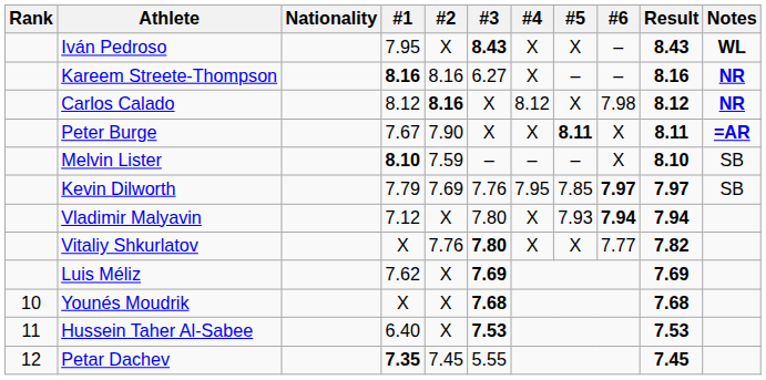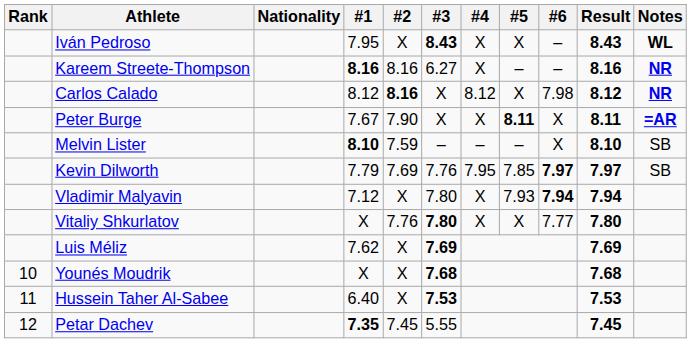 <table class="wikitable sortable" style="text-align:center">
 <tr>
 <th>Rank</th>
 <th>Athlete</th>
 <th>Nationality</th>
 <th>#1</th>
 <th>#2</th>
 <th>#3</th>
 <th>#4</th>
 <th>#5</th>
 <th>#6</th>
 <th>Result</th>
 <th>Notes</th>
 </tr>
 <tr>
 <td></td>
 <td align=left><a href='#'>Iván Pedroso</a></td>
 <td align=left></td>
 <td>7.95</td>
 <td>X</td>
 <td><strong>8.43</strong></td>
 <td>X</td>
 <td>X</td>
 <td>–</td>
 <td><strong>8.43</strong></td>
 <td><strong>WL</strong></td>
 </tr>
 <tr>
 <td></td>
 <td align=left><a href='#'>Kareem Streete-Thompson</a></td>
 <td align=left></td>
 <td><strong>8.16</strong></td>
 <td>8.16</td>
 <td>6.27</td>
 <td>X</td>
 <td>–</td>
 <td>–</td>
 <td><strong>8.16</strong></td>
 <td><strong><a href='#'>NR</a></strong></td>
 </tr>
 <tr>
 <td></td>
 <td align=left><a href='#'>Carlos Calado</a></td>
 <td align=left></td>
 <td>8.12</td>
 <td><strong>8.16</strong></td>
 <td>X</td>
 <td>8.12</td>
 <td>X</td>
 <td>7.98</td>
 <td><strong>8.12</strong></td>
 <td><strong><a href='#'>NR</a></strong></td>
 </tr>
 <tr>
 <td></td>
 <td align=left><a href='#'>Peter Burge</a></td>
 <td align=left></td>
 <td>7.67</td>
 <td>7.90</td>
 <td>X</td>
 <td>X</td>
 <td><strong>8.11</strong></td>
 <td>X</td>
 <td><strong>8.11</strong></td>
 <td><strong><a href='#'>=AR</a></strong></td>
 </tr>
 <tr>
 <td></td>
 <td align=left><a href='#'>Melvin Lister</a></td>
 <td align=left></td>
 <td><strong>8.10</strong></td>
 <td>7.59</td>
 <td>–</td>
 <td>–</td>
 <td>–</td>
 <td>X</td>
 <td><strong>8.10</strong></td>
 <td>SB</td>
 </tr>
 <tr>
 <td></td>
 <td align=left><a href='#'>Kevin Dilworth</a></td>
 <td align=left></td>
 <td>7.79</td>
 <td>7.69</td>
 <td>7.76</td>
 <td>7.95</td>
 <td>7.85</td>
 <td><strong>7.97</strong></td>
 <td><strong>7.97</strong></td>
 <td>SB</td>
 </tr>
 <tr>
 <td></td>
 <td align=left><a href='#'>Vladimir Malyavin</a></td>
 <td align=left></td>
 <td>7.12</td>
 <td>X</td>
 <td>7.80</td>
 <td>X</td>
 <td>7.93</td>
 <td><strong>7.94</strong></td>
 <td><strong>7.94</strong></td>
 <td></td>
 </tr>
 <tr>
 <td></td>
 <td align=left><a href='#'>Vitaliy Shkurlatov</a></td>
 <td align=left></td>
 <td>X</td>
 <td>7.76</td>
 <td><strong>7.80</strong></td>
 <td>X</td>
 <td>X</td>
 <td>7.77</td>
-<td><strong>7.82</strong></td>
+<td><strong>7.80</strong></td>
 <td></td>
 </tr>
 <tr>
 <td></td>
 <td align=left><a href='#'>Luis Méliz</a></td>
 <td align=left></td>
 <td>7.62</td>
 <td>X</td>
 <td><strong>7.69</strong></td>
 <td colspan=3></td>
 <td><strong>7.69</strong></td>
 <td></td>
 </tr>
 <tr>
 <td>10</td>
 <td align=left><a href='#'>Younés Moudrik</a></td>
 <td align=left></td>
 <td>X</td>
 <td>X</td>
 <td><strong>7.68</strong></td>
 <td colspan=3></td>
 <td><strong>7.68</strong></td>
 <td></td>
 </tr>
 <tr>
 <td>11</td>
 <td align=left><a href='#'>Hussein Taher Al-Sabee</a></td>
 <td align=left></td>
 <td>6.40</td>
 <td>X</td>
 <td><strong>7.53</strong></td>
 <td colspan=3></td>
 <td><strong>7.53</strong></td>
 <td></td>
 </tr>
 <tr>
 <td>12</td>
 <td align=left><a href='#'>Petar Dachev</a></td>
 <td align=left></td>
 <td><strong>7.35</strong></td>
 <td>7.45</td>
 <td>5.55</td>
 <td colspan=3></td>
 <td><strong>7.45</strong></td>
 <td></td>
 </tr>
 </table>
